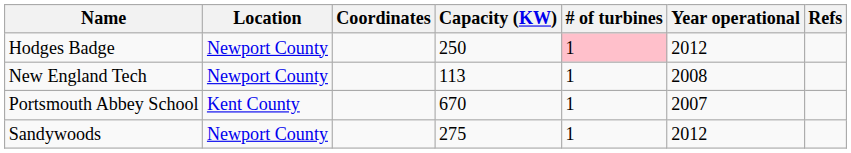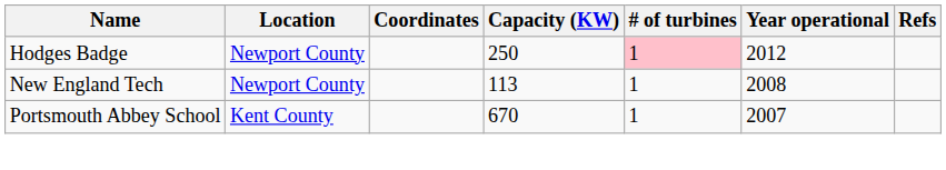 <table class="wikitable sortable">
 <tr>
 <th>Name</th>
 <th>Location</th>
 <th>Coordinates</th>
 <th>Capacity (<a href='#'>KW</a>)</th>
 <th># of turbines</th>
 <th>Year operational</th>
 <th>Refs</th>
 </tr>
 <tr>
 <td>Hodges Badge</td>
 <td><a href='#'>Newport County</a></td>
 <td></td>
 <td>250</td>
 <td style="background: pink;">1</td>
 <td>2012</td>
 <td></td>
 </tr>
 <tr>
 <td>New England Tech</td>
 <td><a href='#'>Newport County</a></td>
 <td></td>
 <td>113</td>
 <td>1</td>
 <td>2008</td>
 <td></td>
 </tr>
 <tr>
 <td>Portsmouth Abbey School</td>
 <td><a href='#'>Kent County</a></td>
 <td></td>
 <td>670</td>
 <td>1</td>
 <td>2007</td>
 <td></td>
 </tr>
-<tr>
-<td>Sandywoods</td>
-<td><a href='#'>Newport County</a></td>
-<td></td>
-<td>275</td>
-<td>1</td>
-<td>2012</td>
-<td></td>
-</tr>
 </table>
